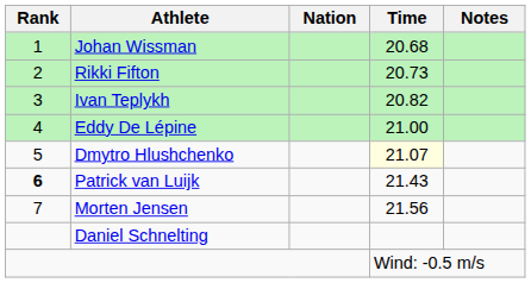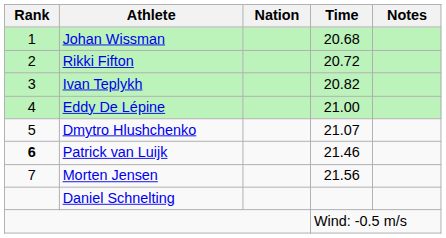 <table class="wikitable sortable" style="text-align:center;width: 55%;">
 <tr>
 <th scope="col">Rank</th>
 <th scope="col">Athlete</th>
 <th scope="col">Nation</th>
 <th scope="col">Time</th>
 <th scope="col">Notes</th>
 </tr>
 <tr bgcolor=bbf3bb>
 <td>1</td>
 <td align=left><a href='#'>Johan Wissman</a></td>
 <td align=left></td>
 <td>20.68</td>
 <td></td>
 </tr>
 <tr bgcolor=bbf3bb>
 <td>2</td>
 <td align=left><a href='#'>Rikki Fifton</a></td>
 <td align=left></td>
-<td>20.73</td>
+<td>20.72</td>
 <td></td>
 </tr>
 <tr bgcolor=bbf3bb>
 <td>3</td>
 <td align=left><a href='#'>Ivan Teplykh</a></td>
 <td align=left></td>
 <td>20.82</td>
 <td></td>
 </tr>
 <tr bgcolor=bbf3bb>
 <td>4</td>
 <td align=left><a href='#'>Eddy De Lépine</a></td>
 <td align=left></td>
 <td>21.00</td>
 <td></td>
 </tr>
 <tr>
 <td>5</td>
 <td align=left><a href='#'>Dmytro Hlushchenko</a></td>
 <td align=left></td>
-<td style="background: lightyellow;">21.07</td>
+<td>21.07</td>
 <td></td>
 </tr>
 <tr>
 <td><strong>6</strong></td>
 <td align=left><a href='#'>Patrick van Luijk</a></td>
 <td align=left></td>
-<td>21.43</td>
+<td>21.46</td>
 <td></td>
 </tr>
 <tr>
 <td>7</td>
 <td align=left><a href='#'>Morten Jensen</a></td>
 <td align=left></td>
 <td>21.56</td>
 <td></td>
 </tr>
 <tr>
 <td></td>
 <td align=left><a href='#'>Daniel Schnelting</a></td>
 <td align=left></td>
 <td></td>
 <td></td>
 </tr>
 <tr class="sortbottom">
 <td colspan="3"></td>
 <td colspan="2" style="text-align:left;">Wind: -0.5 m/s</td>
 </tr>
 </table>
